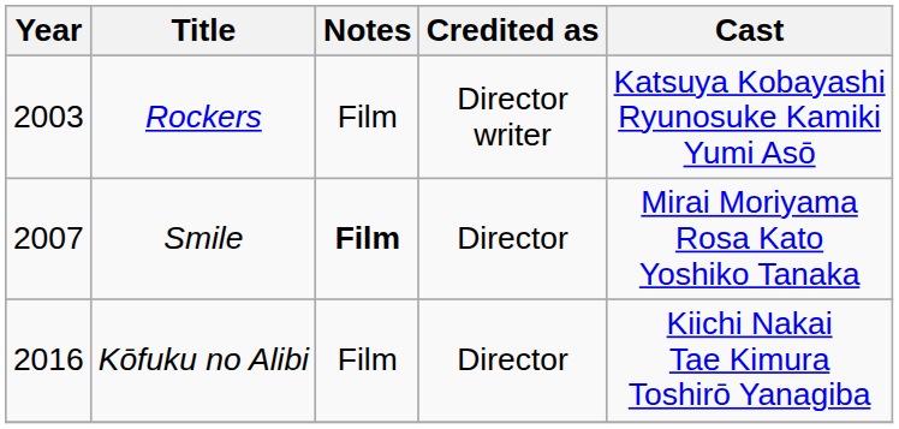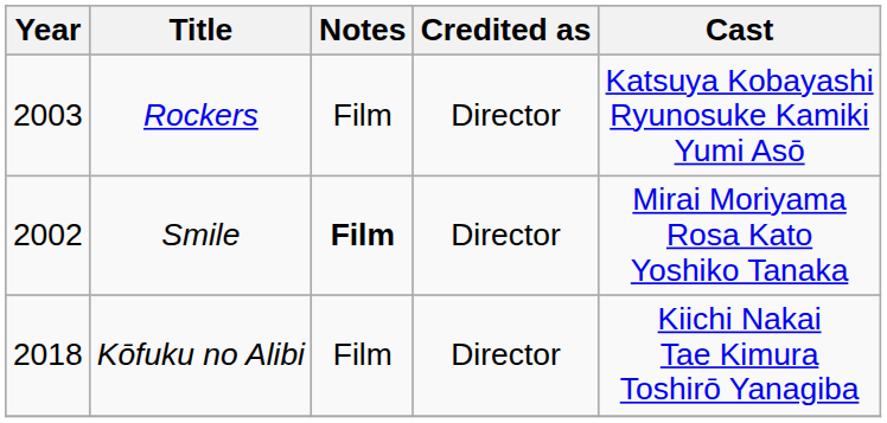 <table class="wikitable">
 <tr>
 <th>Year</th>
 <th>Title</th>
 <th>Notes</th>
 <th>Credited as</th>
 <th>Cast</th>
 </tr>
 <tr align="center">
 <td>2003</td>
 <td><em><a href='#'>Rockers</a></em></td>
 <td>Film</td>
-<td>Director<br>writer</td>
+<td>Director</td>
 <td><a href='#'>Katsuya Kobayashi</a><br><a href='#'>Ryunosuke Kamiki</a><br><a href='#'>Yumi Asō</a></td>
 </tr>
 <tr align="center">
-<td>2007</td>
+<td>2002</td>
 <td><em>Smile</em></td>
 <td><strong>Film</strong></td>
 <td>Director</td>
 <td><a href='#'>Mirai Moriyama</a><br><a href='#'>Rosa Kato</a><br><a href='#'>Yoshiko Tanaka</a></td>
 </tr>
 <tr align="center">
-<td>2016</td>
+<td>2018</td>
 <td><em>Kōfuku no Alibi</em></td>
 <td>Film</td>
 <td>Director</td>
 <td><a href='#'>Kiichi Nakai</a><br><a href='#'>Tae Kimura</a><br><a href='#'>Toshirō Yanagiba</a></td>
 </tr>
 <tr align="center">
 </tr>
 </table>
